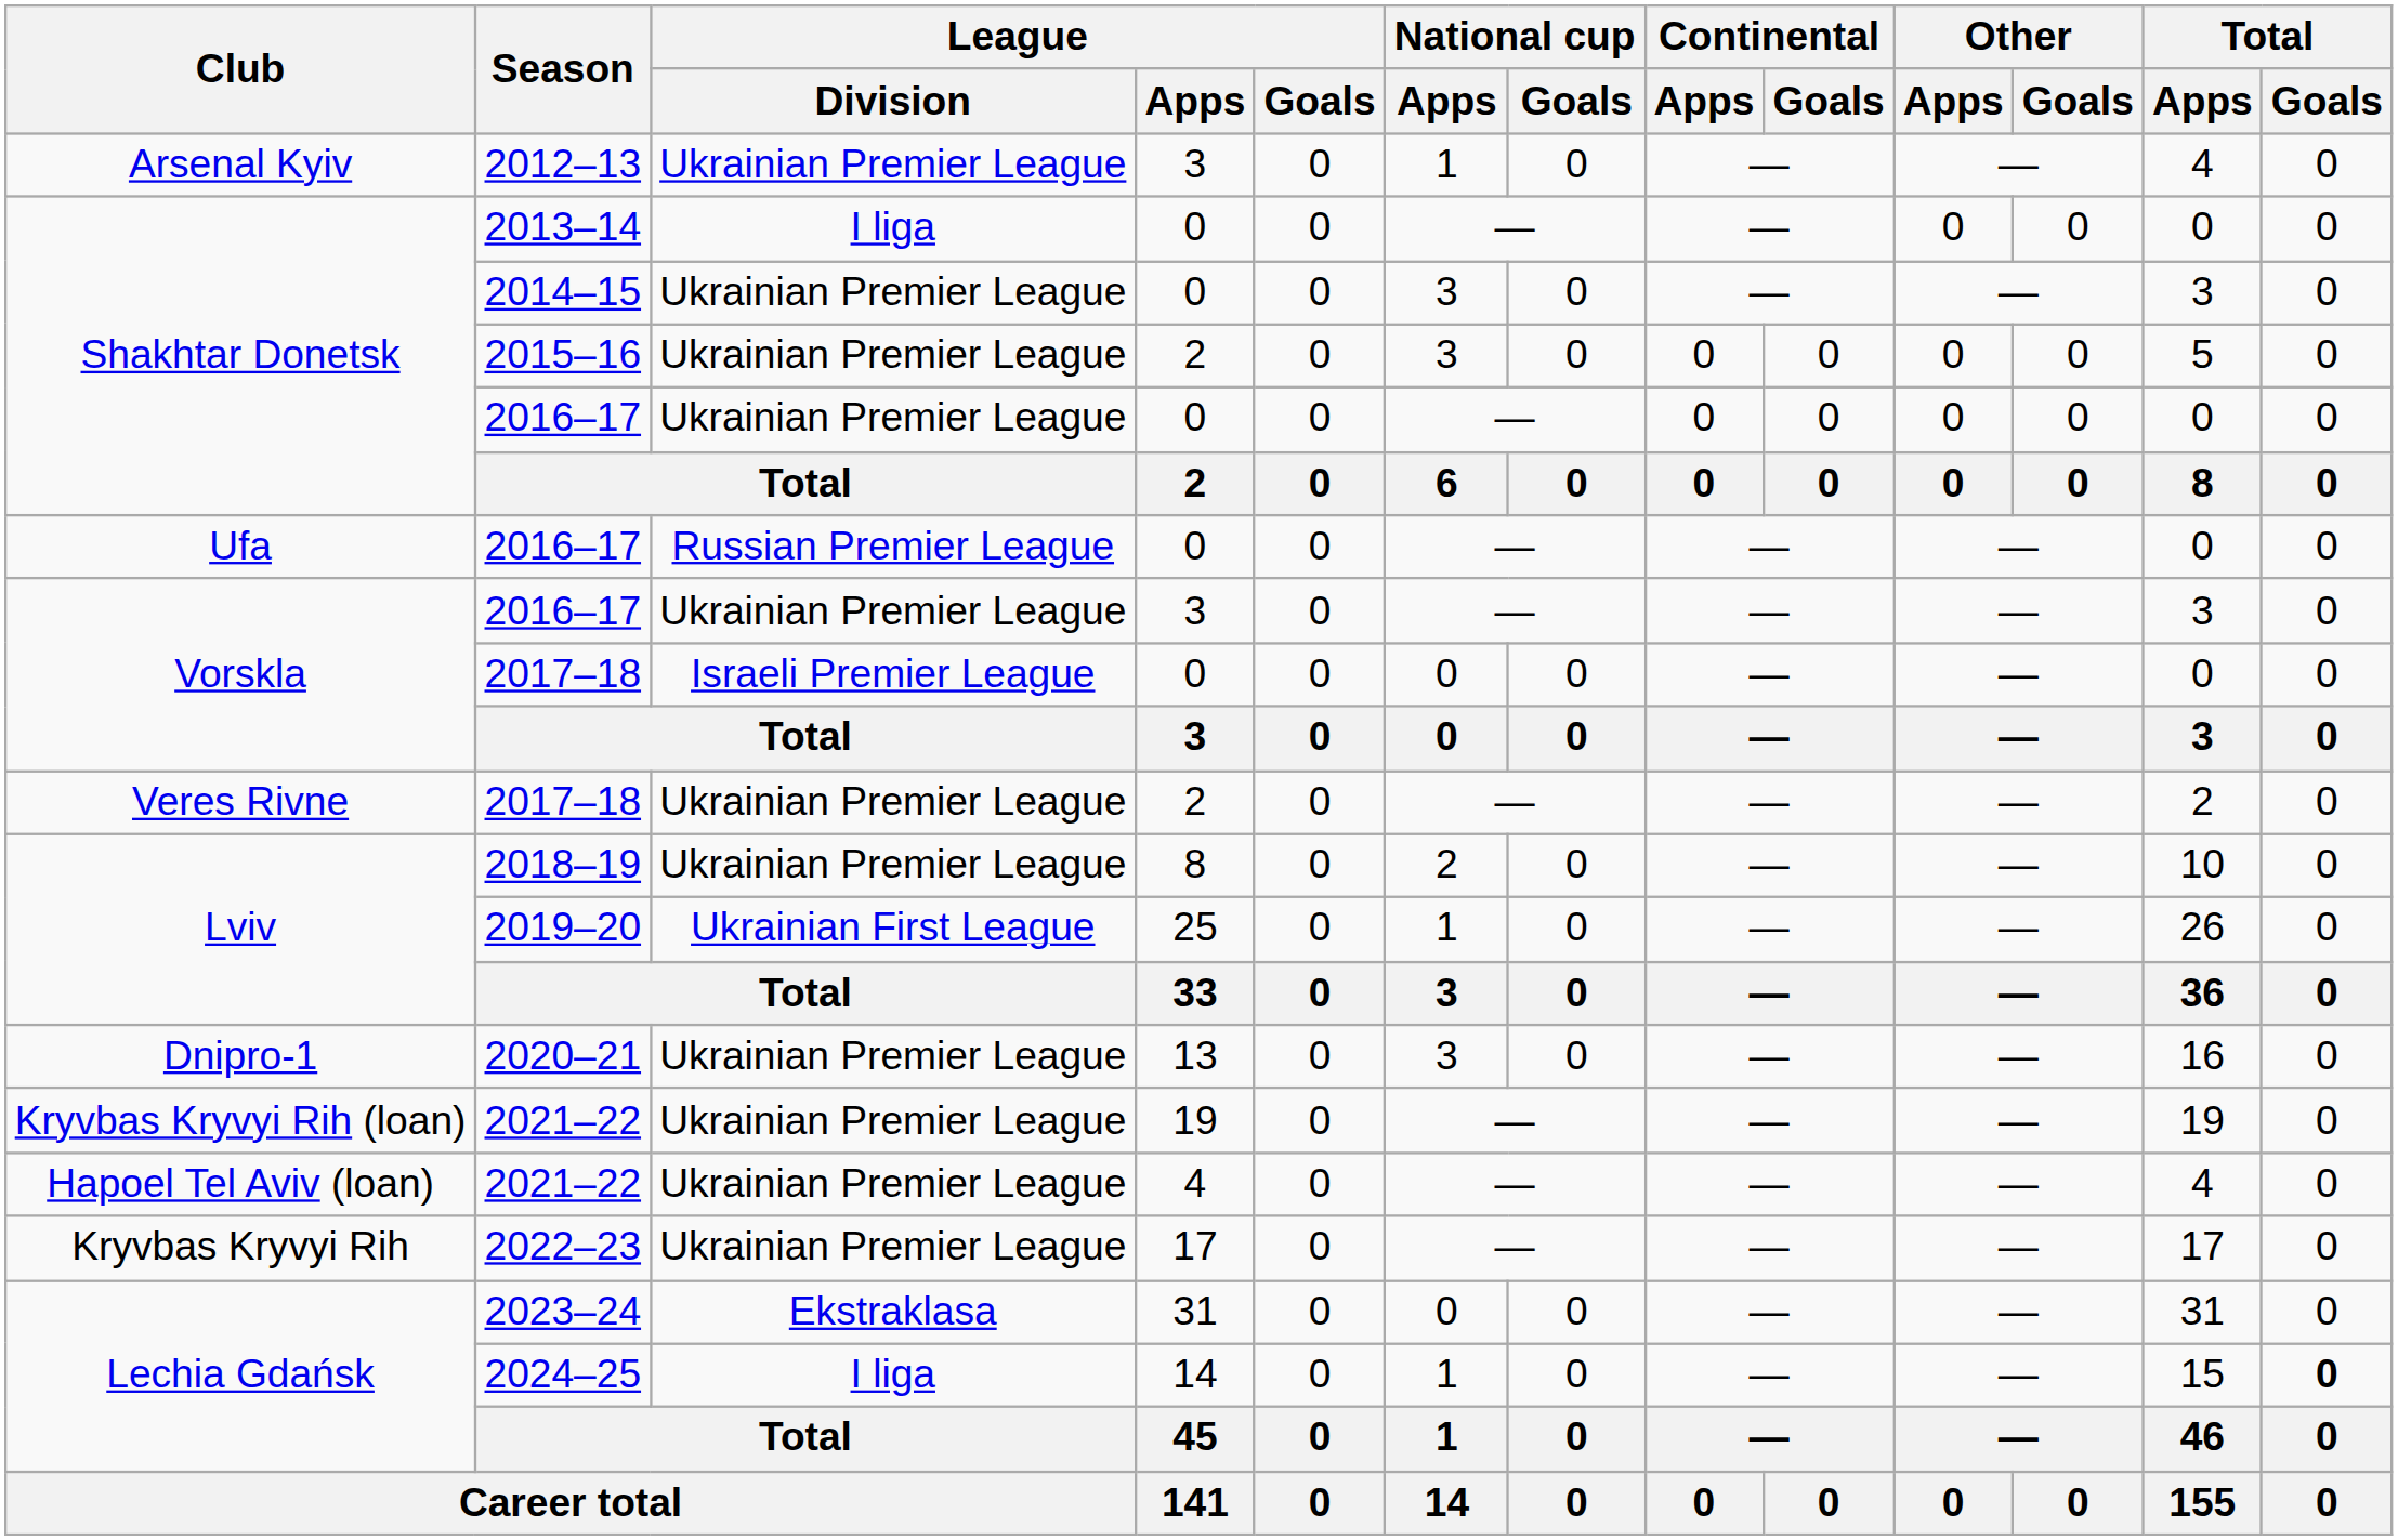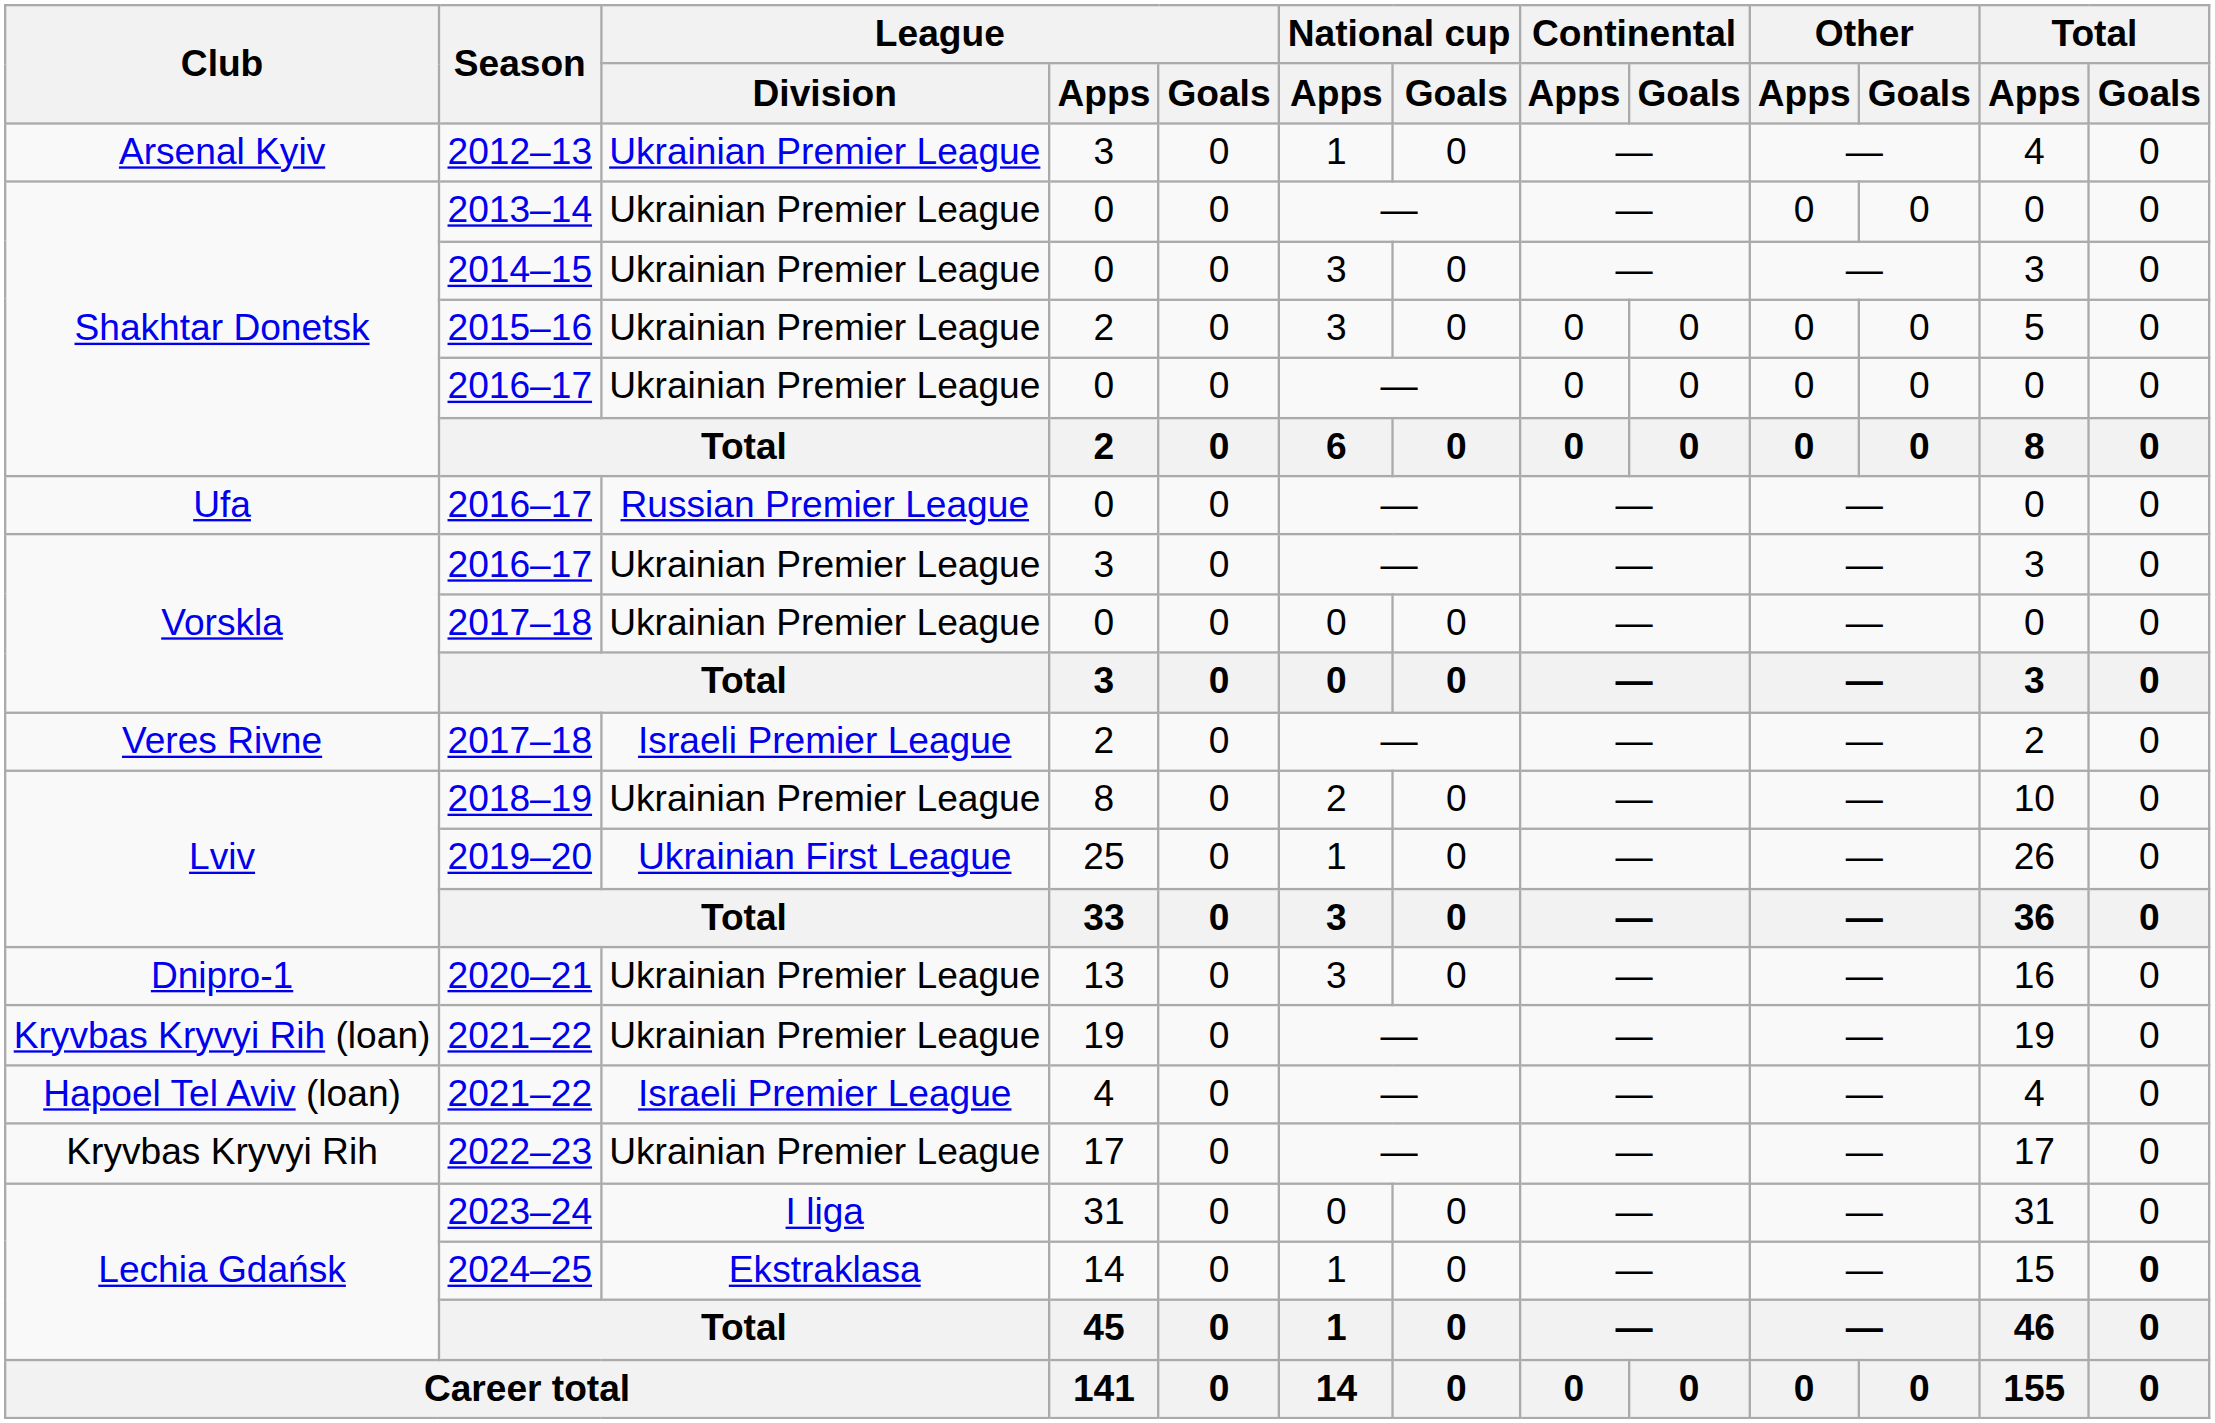 <table class="wikitable" style="text-align:center">
 <tr>
 <th rowspan="2">Club</th>
 <th rowspan="2">Season</th>
 <th colspan="3">League</th>
 <th colspan="2">National cup</th>
 <th colspan="2">Continental</th>
 <th colspan="2">Other</th>
 <th colspan="2">Total</th>
 </tr>
 <tr>
 <th>Division</th>
 <th>Apps</th>
 <th>Goals</th>
 <th>Apps</th>
 <th>Goals</th>
 <th>Apps</th>
 <th>Goals</th>
 <th>Apps</th>
 <th>Goals</th>
 <th>Apps</th>
 <th>Goals</th>
 </tr>
 <tr>
 <td><a href='#'>Arsenal Kyiv</a></td>
 <td><a href='#'>2012–13</a></td>
 <td><a href='#'>Ukrainian Premier League</a></td>
 <td>3</td>
 <td>0</td>
 <td>1</td>
 <td>0</td>
 <td colspan="2">—</td>
 <td colspan="2">—</td>
 <td>4</td>
 <td>0</td>
 </tr>
 <tr>
 <td rowspan="5"><a href='#'>Shakhtar Donetsk</a></td>
 <td><a href='#'>2013–14</a></td>
-<td><a href='#'>I liga</a></td>
+<td>Ukrainian Premier League</td>
 <td>0</td>
 <td>0</td>
 <td colspan="2">—</td>
 <td colspan="2">—</td>
 <td>0</td>
 <td>0</td>
 <td>0</td>
 <td>0</td>
 </tr>
 <tr>
 <td><a href='#'>2014–15</a></td>
 <td>Ukrainian Premier League</td>
 <td>0</td>
 <td>0</td>
 <td>3</td>
 <td>0</td>
 <td colspan="2">—</td>
 <td colspan="2">—</td>
 <td>3</td>
 <td>0</td>
 </tr>
 <tr>
 <td><a href='#'>2015–16</a></td>
 <td>Ukrainian Premier League</td>
 <td>2</td>
 <td>0</td>
 <td>3</td>
 <td>0</td>
 <td>0</td>
 <td>0</td>
 <td>0</td>
 <td>0</td>
 <td>5</td>
 <td>0</td>
 </tr>
 <tr>
 <td><a href='#'>2016–17</a></td>
 <td>Ukrainian Premier League</td>
 <td>0</td>
 <td>0</td>
 <td colspan="2">—</td>
 <td>0</td>
 <td>0</td>
 <td>0</td>
 <td>0</td>
 <td>0</td>
 <td>0</td>
 </tr>
 <tr>
 <th colspan="2">Total</th>
 <th>2</th>
 <th>0</th>
 <th>6</th>
 <th>0</th>
 <th>0</th>
 <th>0</th>
 <th>0</th>
 <th>0</th>
 <th>8</th>
 <th>0</th>
 </tr>
 <tr>
 <td><a href='#'>Ufa</a></td>
 <td><a href='#'>2016–17</a></td>
 <td><a href='#'>Russian Premier League</a></td>
 <td>0</td>
 <td>0</td>
 <td colspan="2">—</td>
 <td colspan="2">—</td>
 <td colspan="2">—</td>
 <td>0</td>
 <td>0</td>
 </tr>
 <tr>
 <td rowspan="3"><a href='#'>Vorskla</a></td>
 <td><a href='#'>2016–17</a></td>
 <td>Ukrainian Premier League</td>
 <td>3</td>
 <td>0</td>
 <td colspan="2">—</td>
 <td colspan="2">—</td>
 <td colspan="2">—</td>
 <td>3</td>
 <td>0</td>
 </tr>
 <tr>
 <td><a href='#'>2017–18</a></td>
-<td><a href='#'>Israeli Premier League</a></td>
+<td>Ukrainian Premier League</td>
 <td>0</td>
 <td>0</td>
 <td>0</td>
 <td>0</td>
 <td colspan="2">—</td>
 <td colspan="2">—</td>
 <td>0</td>
 <td>0</td>
 </tr>
 <tr>
 <th colspan="2">Total</th>
 <th>3</th>
 <th>0</th>
 <th>0</th>
 <th>0</th>
 <th colspan="2">—</th>
 <th colspan="2">—</th>
 <th>3</th>
 <th>0</th>
 </tr>
 <tr>
 <td><a href='#'>Veres Rivne</a></td>
 <td><a href='#'>2017–18</a></td>
-<td>Ukrainian Premier League</td>
+<td><a href='#'>Israeli Premier League</a></td>
 <td>2</td>
 <td>0</td>
 <td colspan="2">—</td>
 <td colspan="2">—</td>
 <td colspan="2">—</td>
 <td>2</td>
 <td>0</td>
 </tr>
 <tr>
 <td rowspan="3"><a href='#'>Lviv</a></td>
 <td><a href='#'>2018–19</a></td>
 <td>Ukrainian Premier League</td>
 <td>8</td>
 <td>0</td>
 <td>2</td>
 <td>0</td>
 <td colspan="2">—</td>
 <td colspan="2">—</td>
 <td>10</td>
 <td>0</td>
 </tr>
 <tr>
 <td><a href='#'>2019–20</a></td>
 <td><a href='#'>Ukrainian First League</a></td>
 <td>25</td>
 <td>0</td>
 <td>1</td>
 <td>0</td>
 <td colspan="2">—</td>
 <td colspan="2">—</td>
 <td>26</td>
 <td>0</td>
 </tr>
 <tr>
 <th colspan="2">Total</th>
 <th>33</th>
 <th>0</th>
 <th>3</th>
 <th>0</th>
 <th colspan="2">—</th>
 <th colspan="2">—</th>
 <th>36</th>
 <th>0</th>
 </tr>
 <tr>
 <td><a href='#'>Dnipro-1</a></td>
 <td><a href='#'>2020–21</a></td>
 <td>Ukrainian Premier League</td>
 <td>13</td>
 <td>0</td>
 <td>3</td>
 <td>0</td>
 <td colspan="2">—</td>
 <td colspan="2">—</td>
 <td>16</td>
 <td>0</td>
 </tr>
 <tr>
 <td><a href='#'>Kryvbas Kryvyi Rih</a> (loan)</td>
 <td><a href='#'>2021–22</a></td>
 <td>Ukrainian Premier League</td>
 <td>19</td>
 <td>0</td>
 <td colspan="2">—</td>
 <td colspan="2">—</td>
 <td colspan="2">—</td>
 <td>19</td>
 <td>0</td>
 </tr>
 <tr>
 <td><a href='#'>Hapoel Tel Aviv</a> (loan)</td>
 <td><a href='#'>2021–22</a></td>
-<td>Ukrainian Premier League</td>
+<td><a href='#'>Israeli Premier League</a></td>
 <td>4</td>
 <td>0</td>
 <td colspan="2">—</td>
 <td colspan="2">—</td>
 <td colspan="2">—</td>
 <td>4</td>
 <td>0</td>
 </tr>
 <tr>
 <td>Kryvbas Kryvyi Rih</td>
 <td><a href='#'>2022–23</a></td>
 <td>Ukrainian Premier League</td>
 <td>17</td>
 <td>0</td>
 <td colspan="2">—</td>
 <td colspan="2">—</td>
 <td colspan="2">—</td>
 <td>17</td>
 <td>0</td>
 </tr>
 <tr>
 <td rowspan="3"><a href='#'>Lechia Gdańsk</a></td>
 <td><a href='#'>2023–24</a></td>
-<td><a href='#'>Ekstraklasa</a></td>
+<td><a href='#'>I liga</a></td>
 <td>31</td>
 <td>0</td>
 <td>0</td>
 <td>0</td>
 <td colspan="2">—</td>
 <td colspan="2">—</td>
 <td>31</td>
 <td>0</td>
 </tr>
 <tr>
 <td><a href='#'>2024–25</a></td>
-<td><a href='#'>I liga</a></td>
+<td><a href='#'>Ekstraklasa</a></td>
 <td>14</td>
 <td>0</td>
 <td>1</td>
 <td>0</td>
 <td colspan="2">—</td>
 <td colspan="2">—</td>
 <td>15</td>
 <td><strong>0</strong></td>
 </tr>
 <tr>
 <th colspan="2">Total</th>
 <th>45</th>
 <th>0</th>
 <th>1</th>
 <th>0</th>
 <th colspan="2">—</th>
 <th colspan="2">—</th>
 <th>46</th>
 <th>0</th>
 </tr>
 <tr>
 <th colspan="3">Career total</th>
 <th>141</th>
 <th>0</th>
 <th>14</th>
 <th>0</th>
 <th>0</th>
 <th>0</th>
 <th>0</th>
 <th>0</th>
 <th>155</th>
 <th>0</th>
 </tr>
 </table>
